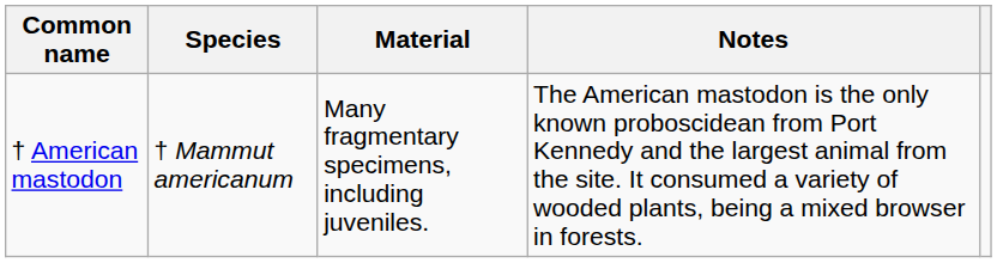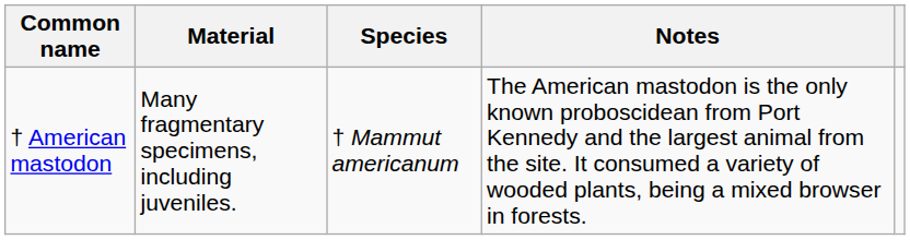 <table class="wikitable" align="center" width="100%">
 <tr>
 <th>Common name</th>
+<th>Material</th>
 <th>Species</th>
-<th>Material</th>
 <th>Notes</th>
 <th></th>
 </tr>
 <tr>
 <td>† <a href='#'>American mastodon</a></td>
+<td>Many fragmentary specimens, including juveniles.</td>
 <td>† <em>Mammut americanum</em></td>
-<td>Many fragmentary specimens, including juveniles.</td>
 <td>The American mastodon is the only known proboscidean from Port Kennedy and the largest animal from the site. It consumed a variety of wooded plants, being a mixed browser in forests.</td>
 <td></td>
 </tr>
 </table>
